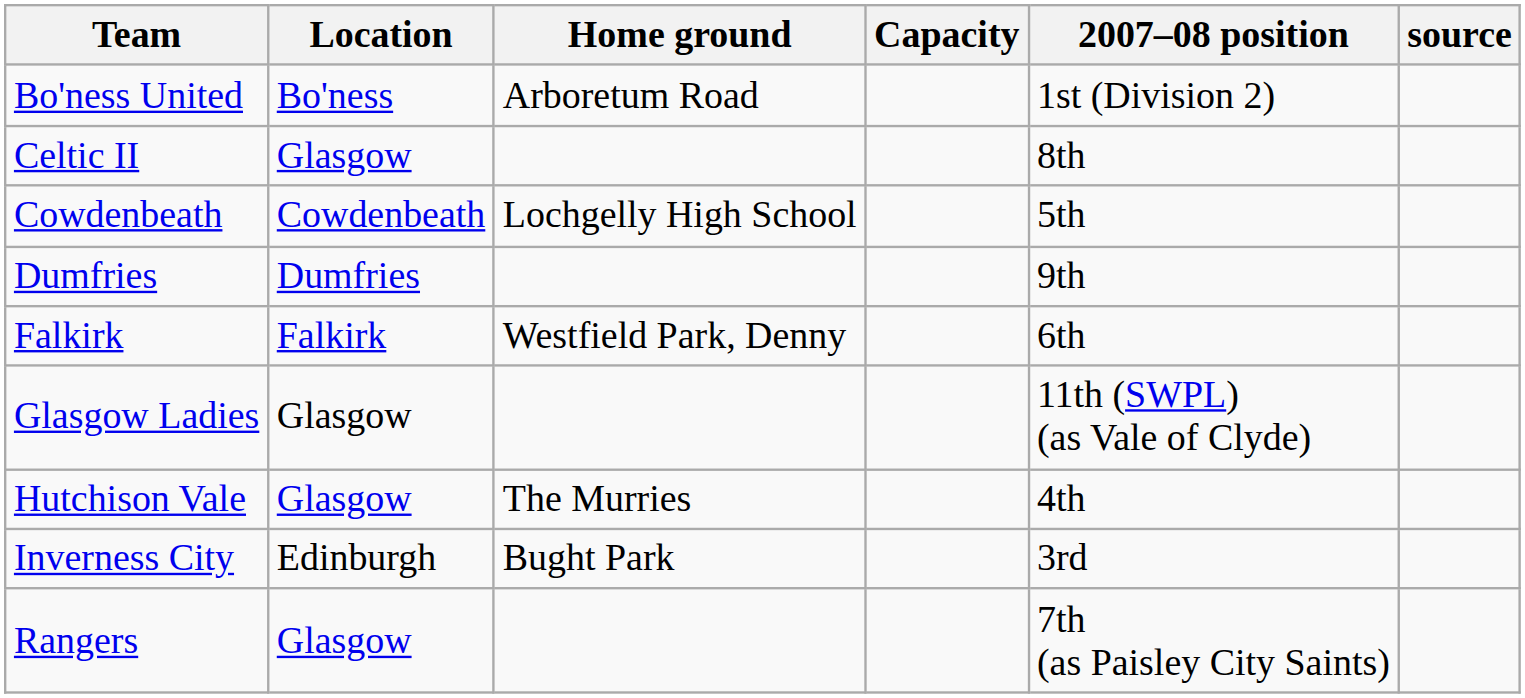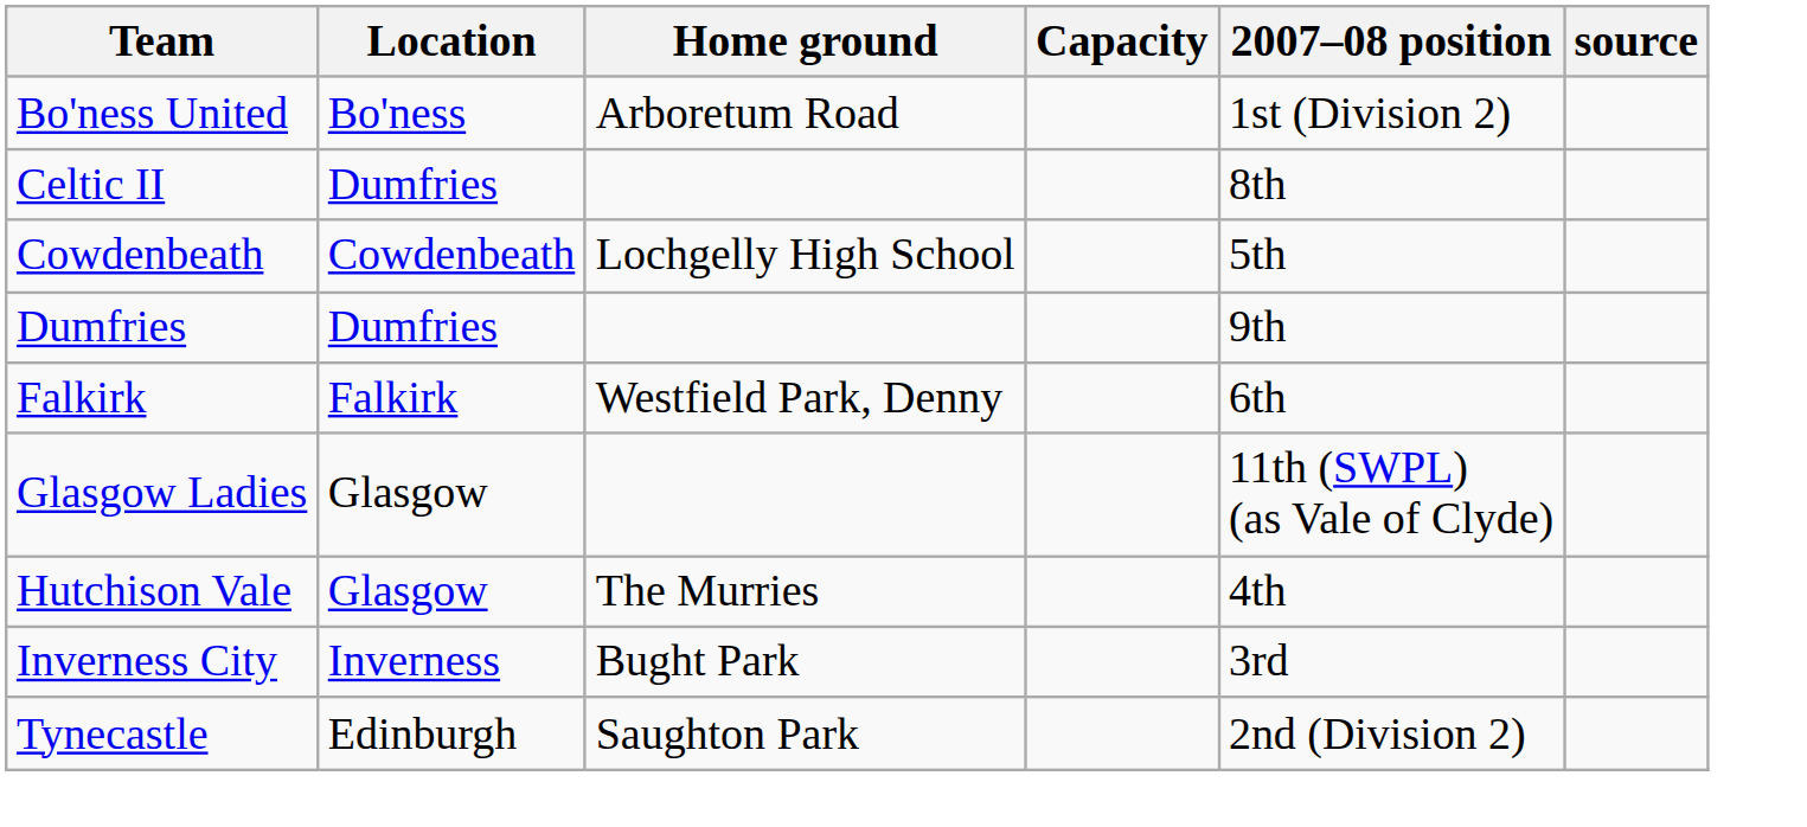 <table class="wikitable sortable">
 <tr>
 <th>Team</th>
 <th>Location</th>
 <th>Home ground</th>
 <th>Capacity</th>
 <th data-sort-type="number">2007–08 position</th>
 <th>source</th>
 </tr>
 <tr>
 <td><a href='#'>Bo'ness United</a></td>
 <td><a href='#'>Bo'ness</a></td>
 <td>Arboretum Road</td>
 <td></td>
 <td>1st (Division 2)</td>
 <td></td>
 </tr>
 <tr>
 <td><a href='#'>Celtic II</a></td>
-<td><a href='#'>Glasgow</a></td>
+<td><a href='#'>Dumfries</a></td>
 <td></td>
 <td></td>
 <td>8th</td>
 <td></td>
 </tr>
 <tr>
 <td><a href='#'>Cowdenbeath</a></td>
 <td><a href='#'>Cowdenbeath</a></td>
 <td>Lochgelly High School</td>
 <td></td>
 <td>5th</td>
 <td></td>
 </tr>
 <tr>
 <td><a href='#'>Dumfries</a></td>
 <td><a href='#'>Dumfries</a></td>
 <td></td>
 <td></td>
 <td>9th</td>
 <td></td>
 </tr>
 <tr>
 <td><a href='#'>Falkirk</a></td>
 <td><a href='#'>Falkirk</a></td>
 <td>Westfield Park, Denny</td>
 <td></td>
 <td>6th</td>
 <td></td>
 </tr>
 <tr>
 <td><a href='#'>Glasgow Ladies</a></td>
 <td>Glasgow</td>
 <td></td>
 <td></td>
 <td>11th (<a href='#'>SWPL</a>)<br>(as Vale of Clyde)</td>
 <td></td>
 </tr>
 <tr>
 <td><a href='#'>Hutchison Vale</a></td>
 <td><a href='#'>Glasgow</a></td>
 <td>The Murries</td>
 <td></td>
 <td>4th</td>
 <td></td>
 </tr>
 <tr>
 <td><a href='#'>Inverness City</a></td>
-<td>Edinburgh</td>
+<td><a href='#'>Inverness</a></td>
 <td>Bught Park</td>
 <td></td>
 <td>3rd</td>
 <td></td>
 </tr>
 <tr>
-<td><a href='#'>Rangers</a></td>
-<td><a href='#'>Glasgow</a></td>
+<td><a href='#'>Tynecastle</a></td>
+<td>Edinburgh</td>
+<td>Saughton Park</td>
 <td></td>
-<td></td>
-<td>7th<br>(as Paisley City Saints)</td>
+<td>2nd (Division 2)</td>
 <td></td>
 </tr>
 </table>
